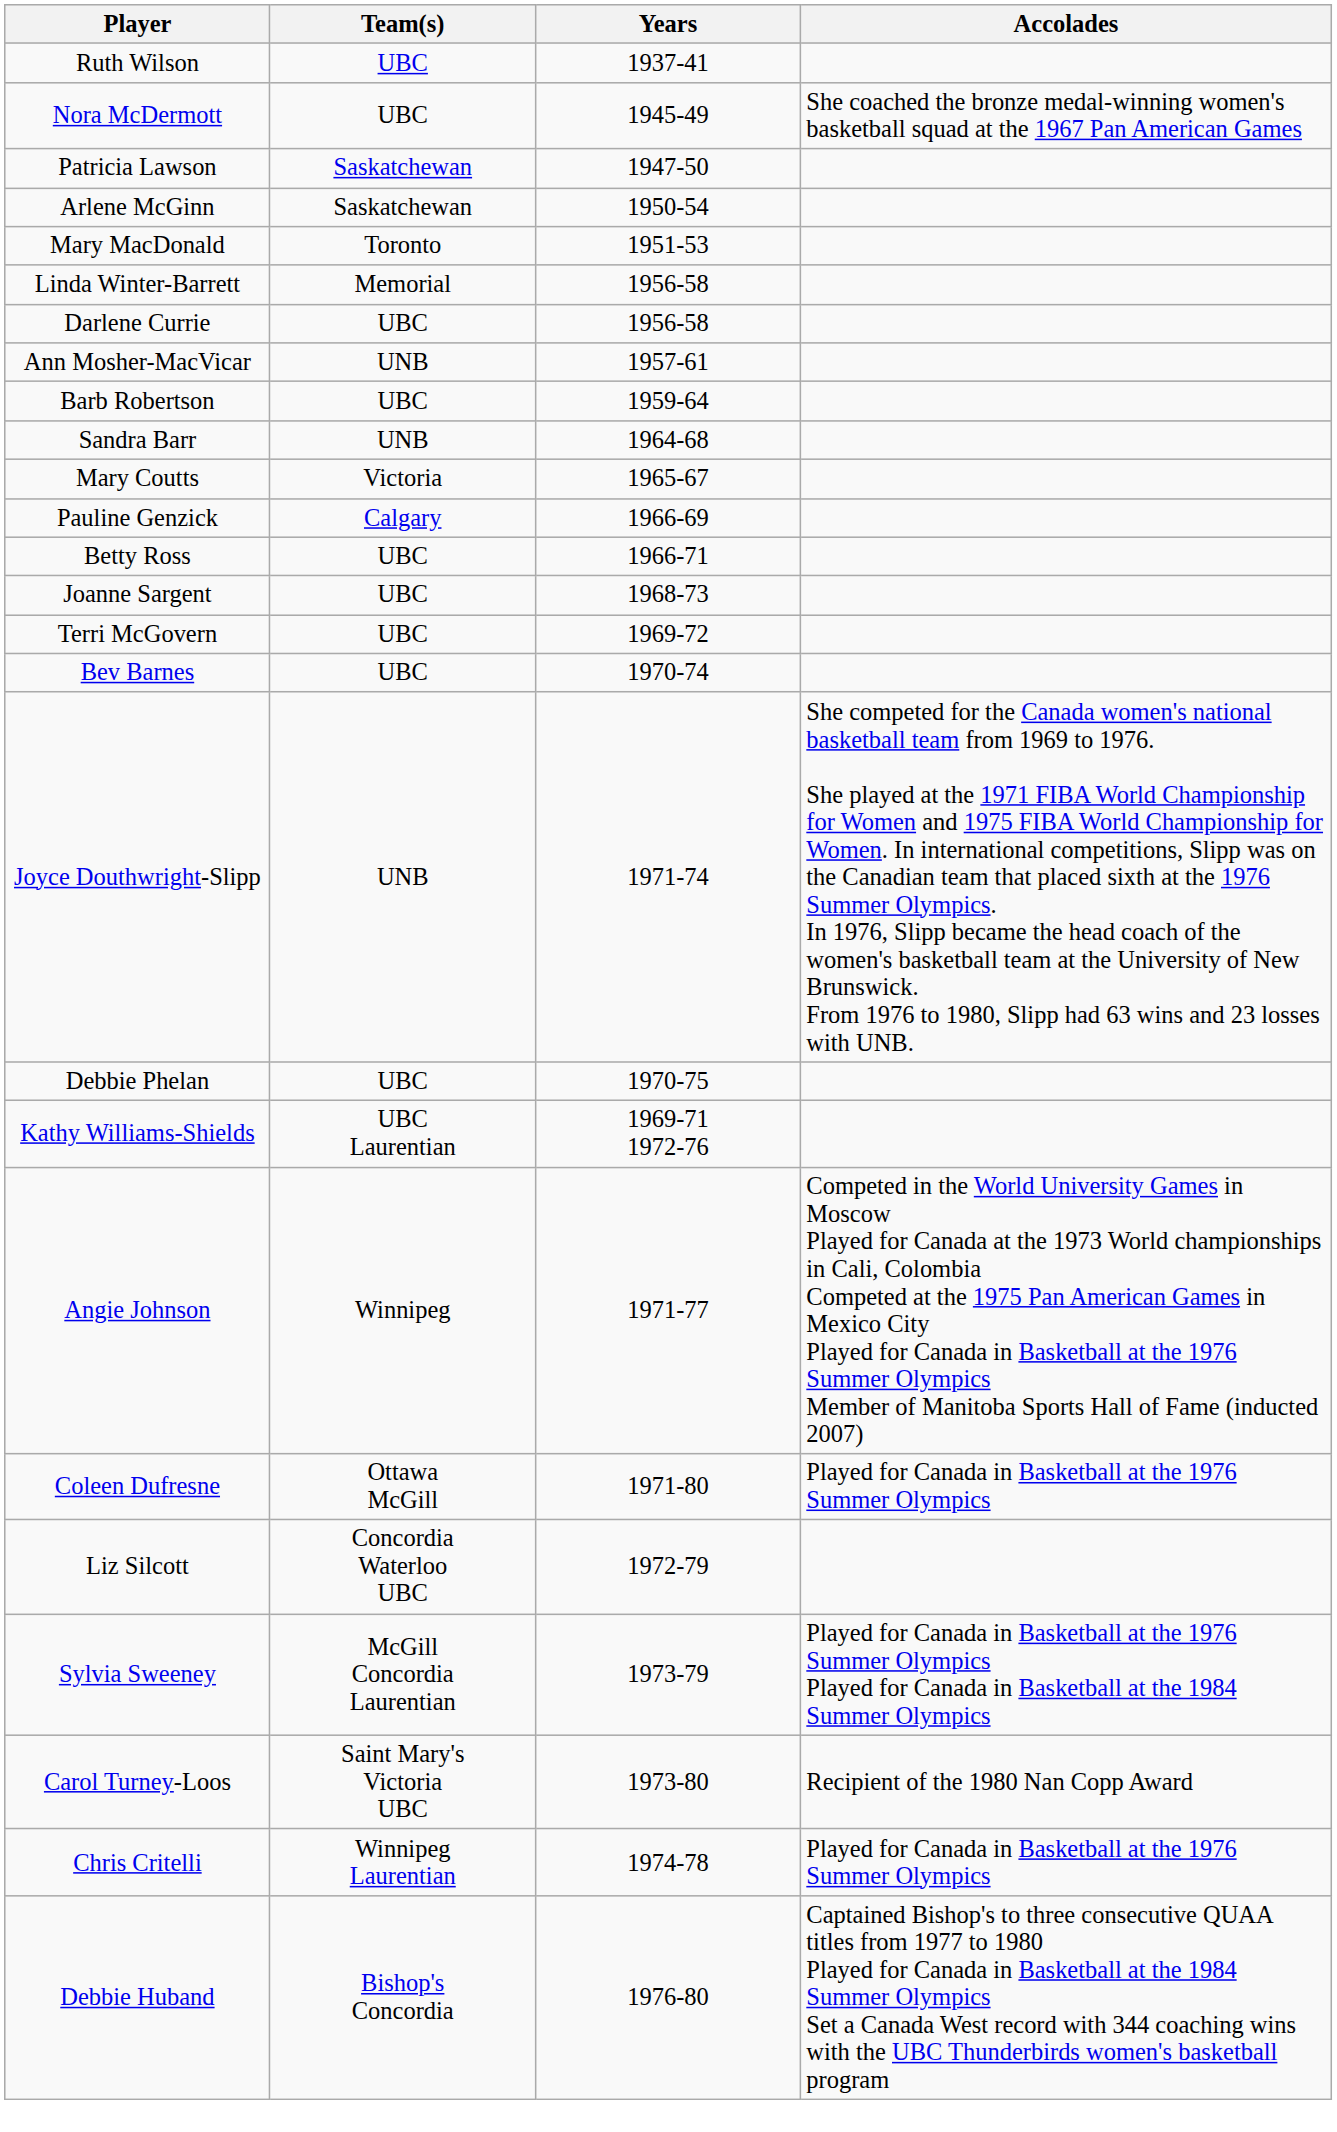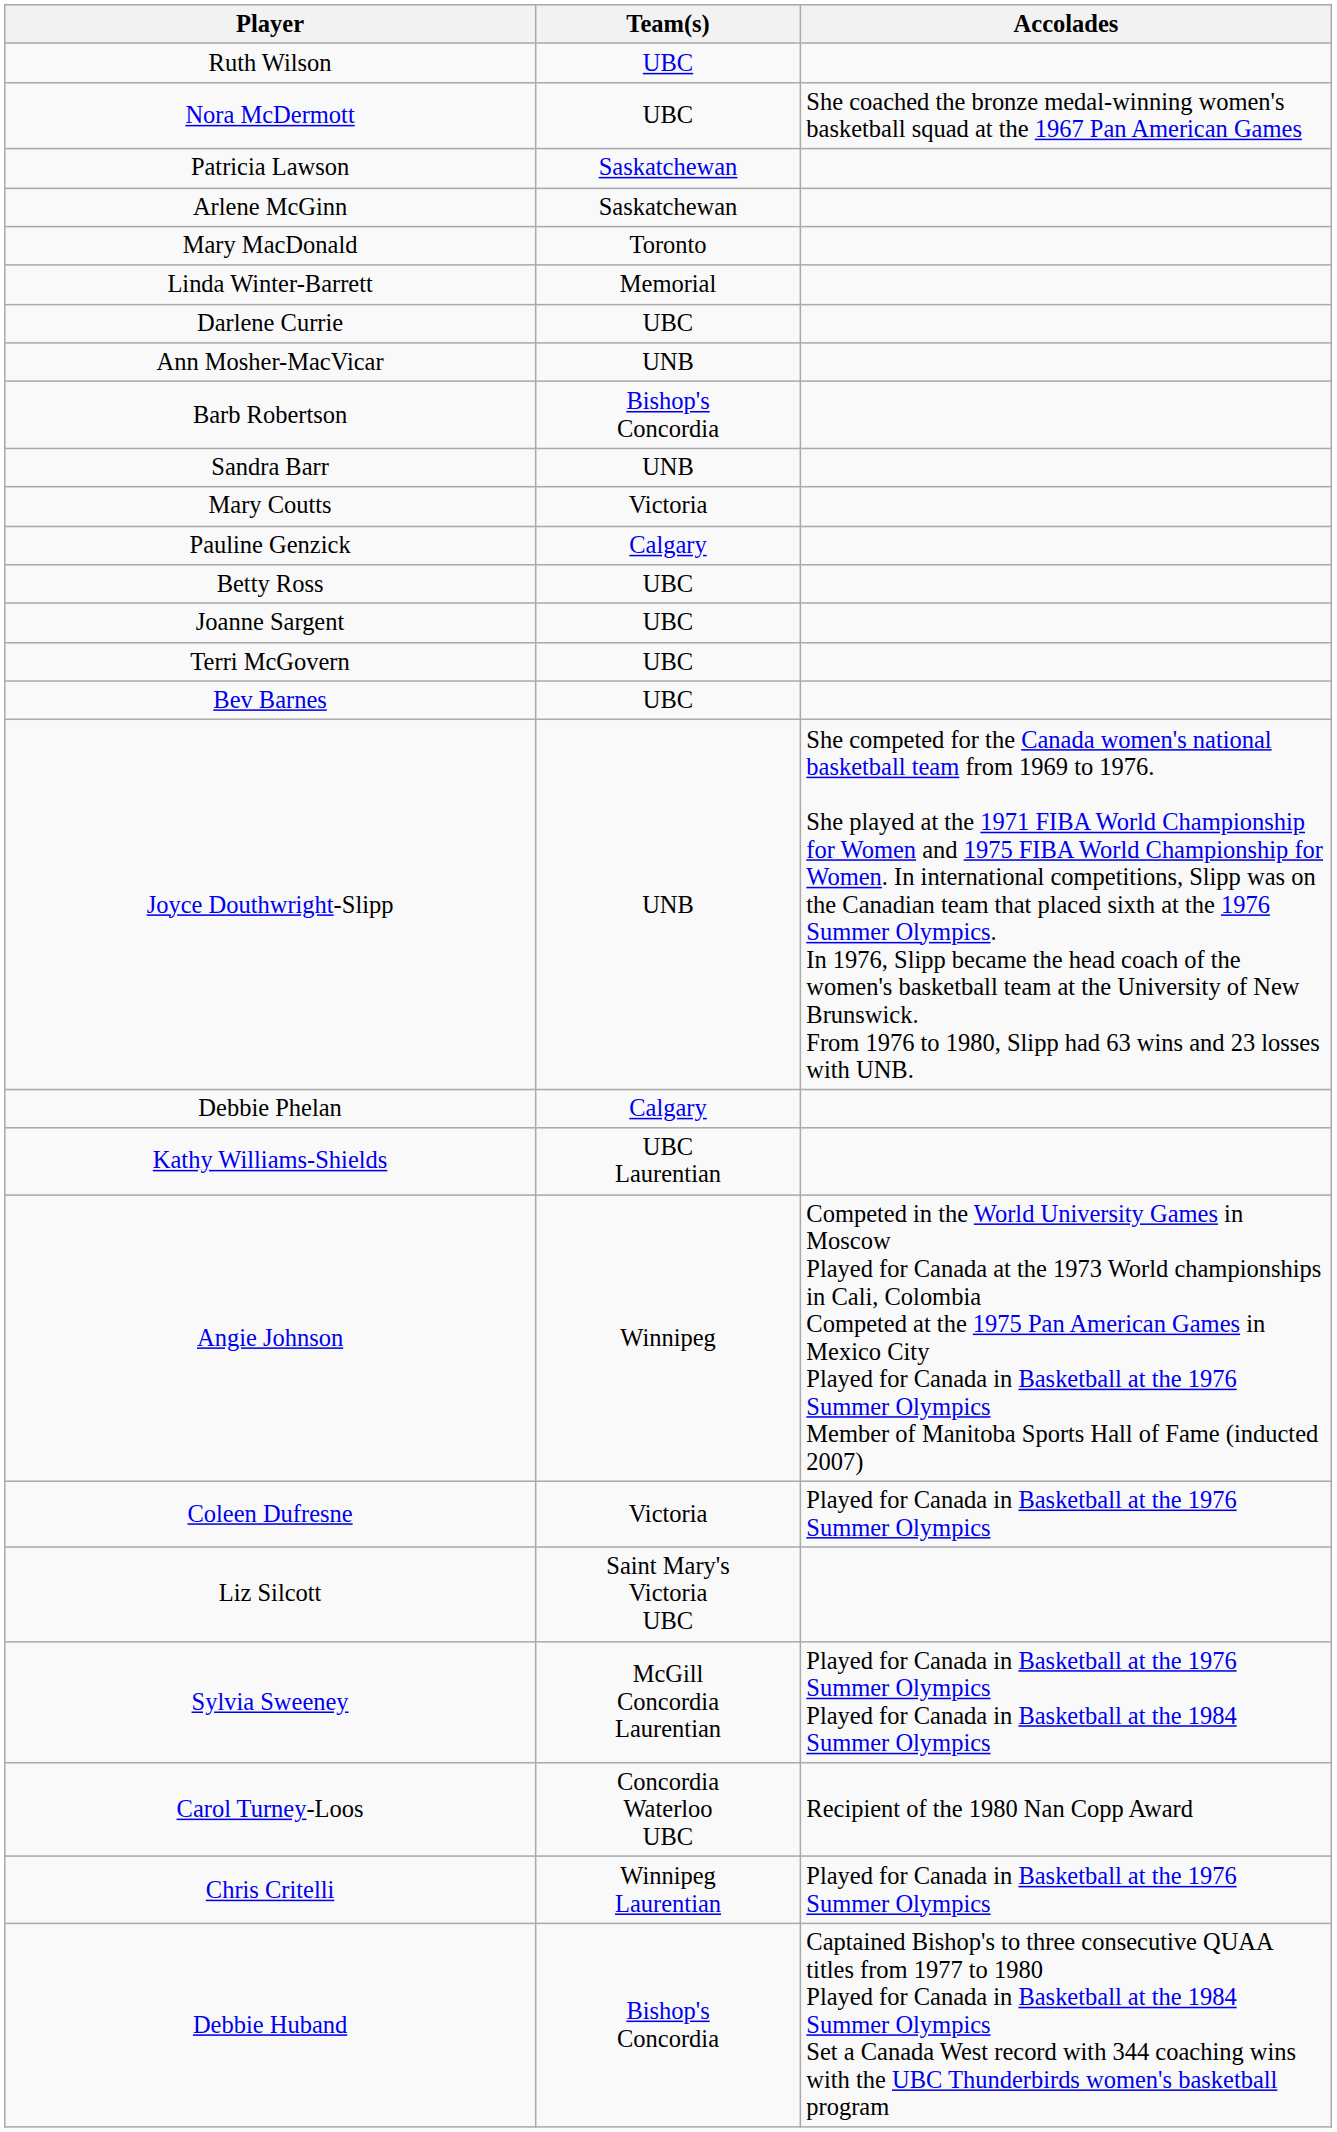 <table class="wikitable" style="text-align:center">
 <tr>
 <th>Player</th>
 <th style="width: 20%;">Team(s)</th>
-<th style="width: 20%;">Years</th>
 <th style="width: 40%;">Accolades</th>
 </tr>
 <tr>
 <td>Ruth Wilson</td>
 <td><a href='#'>UBC</a></td>
-<td>1937-41</td>
 <td style="text-align:left;"></td>
 </tr>
 <tr>
 <td><a href='#'>Nora McDermott</a></td>
 <td>UBC</td>
-<td>1945-49</td>
 <td style="text-align:left;">She coached the bronze medal-winning women's basketball squad at the <a href='#'>1967 Pan American Games</a></td>
 </tr>
 <tr>
 <td>Patricia Lawson</td>
 <td><a href='#'>Saskatchewan</a></td>
-<td>1947-50</td>
 <td style="text-align:left;"></td>
 </tr>
 <tr>
 <td>Arlene McGinn</td>
 <td>Saskatchewan</td>
-<td>1950-54</td>
 <td style="text-align:left;"></td>
 </tr>
 <tr>
 <td>Mary MacDonald</td>
 <td>Toronto</td>
-<td>1951-53</td>
 <td style="text-align:left;"></td>
 </tr>
 <tr>
 <td>Linda Winter-Barrett</td>
 <td>Memorial</td>
-<td>1956-58</td>
 <td style="text-align:left;"></td>
 </tr>
 <tr>
 <td>Darlene Currie</td>
 <td>UBC</td>
-<td>1956-58</td>
 <td style="text-align:left;"></td>
 </tr>
 <tr>
 <td>Ann Mosher-MacVicar</td>
 <td>UNB</td>
-<td>1957-61</td>
 <td style="text-align:left;"></td>
 </tr>
 <tr>
 <td>Barb Robertson</td>
-<td>UBC</td>
-<td>1959-64</td>
+<td><a href='#'>Bishop's</a><br> Concordia</td>
 <td style="text-align:left;"></td>
 </tr>
 <tr>
 <td>Sandra Barr</td>
 <td>UNB</td>
-<td>1964-68</td>
 <td style="text-align:left;"></td>
 </tr>
 <tr>
 <td>Mary Coutts</td>
 <td>Victoria</td>
-<td>1965-67</td>
 <td style="text-align:left;"></td>
 </tr>
 <tr>
 <td>Pauline Genzick</td>
 <td><a href='#'>Calgary</a></td>
-<td>1966-69</td>
 <td style="text-align:left;"></td>
 </tr>
 <tr>
 <td>Betty Ross</td>
 <td>UBC</td>
-<td>1966-71</td>
 <td style="text-align:left;"></td>
 </tr>
 <tr>
 <td>Joanne Sargent</td>
 <td>UBC</td>
-<td>1968-73</td>
 <td style="text-align:left;"></td>
 </tr>
 <tr>
 <td>Terri McGovern</td>
 <td>UBC</td>
-<td>1969-72</td>
 <td style="text-align:left;"></td>
 </tr>
 <tr>
 <td><a href='#'>Bev Barnes</a></td>
 <td>UBC</td>
-<td>1970-74</td>
 <td style="text-align:left;"></td>
 </tr>
 <tr>
 <td><a href='#'>Joyce Douthwright</a>-Slipp</td>
 <td>UNB</td>
-<td>1971-74</td>
 <td style="text-align:left;">She competed for the <a href='#'>Canada women's national basketball team</a> from 1969 to 1976.<br><br>She played at the <a href='#'>1971 FIBA World Championship for Women</a> and <a href='#'>1975 FIBA World Championship for Women</a>. In international competitions, Slipp was on the Canadian team that placed sixth at the <a href='#'>1976 Summer Olympics</a>. <br>In 1976, Slipp became the head coach of the women's basketball team at the University of New Brunswick.<br>From 1976 to 1980, Slipp had 63 wins and 23 losses with UNB.</td>
 </tr>
 <tr>
 <td>Debbie Phelan</td>
-<td>UBC</td>
-<td>1970-75</td>
+<td><a href='#'>Calgary</a></td>
 <td style="text-align:left;"></td>
 </tr>
 <tr>
 <td><a href='#'>Kathy Williams-Shields</a></td>
 <td>UBC<br>Laurentian</td>
-<td>1969-71<br>1972-76</td>
 <td style="text-align:left;"></td>
 </tr>
 <tr>
 <td><a href='#'>Angie Johnson</a></td>
 <td>Winnipeg</td>
-<td>1971-77</td>
 <td style="text-align:left;">Competed in the <a href='#'>World University Games</a> in Moscow<br>Played for Canada at the 1973 World championships in Cali, Colombia<br>Competed at the <a href='#'>1975 Pan American Games</a> in Mexico City<br>Played for Canada in <a href='#'>Basketball at the 1976 Summer Olympics</a><br>Member of Manitoba Sports Hall of Fame (inducted 2007)</td>
 </tr>
 <tr>
 <td><a href='#'>Coleen Dufresne</a></td>
-<td>Ottawa<br>McGill</td>
-<td>1971-80</td>
+<td>Victoria</td>
 <td style="text-align:left;">Played for Canada in <a href='#'>Basketball at the 1976 Summer Olympics</a></td>
 </tr>
 <tr>
 <td>Liz Silcott</td>
-<td>Concordia<br>Waterloo<br> UBC</td>
-<td>1972-79</td>
+<td>Saint Mary's<br> Victoria<br> UBC</td>
 <td style="text-align:left;"></td>
 </tr>
 <tr>
 <td><a href='#'>Sylvia Sweeney</a></td>
 <td>McGill<br>Concordia<br> Laurentian</td>
-<td>1973-79</td>
 <td style="text-align:left;">Played for Canada in <a href='#'>Basketball at the 1976 Summer Olympics</a><br>Played for Canada in <a href='#'>Basketball at the 1984 Summer Olympics</a></td>
 </tr>
 <tr>
 <td><a href='#'>Carol Turney</a>-Loos</td>
-<td>Saint Mary's<br> Victoria<br> UBC</td>
-<td>1973-80</td>
+<td>Concordia<br>Waterloo<br> UBC</td>
 <td style="text-align:left;">Recipient of the 1980 Nan Copp Award</td>
 </tr>
 <tr>
 <td><a href='#'>Chris Critelli</a></td>
 <td>Winnipeg<br><a href='#'>Laurentian</a></td>
-<td>1974-78</td>
 <td style="text-align:left;">Played for Canada in <a href='#'>Basketball at the 1976 Summer Olympics</a></td>
 </tr>
 <tr>
 <td><a href='#'>Debbie Huband</a></td>
 <td><a href='#'>Bishop's</a><br> Concordia</td>
-<td>1976-80</td>
 <td style="text-align:left;">Captained Bishop's to three consecutive QUAA titles from 1977 to 1980<br>Played for Canada in <a href='#'>Basketball at the 1984 Summer Olympics</a><br>Set a Canada West record with 344 coaching wins with the <a href='#'>UBC Thunderbirds women's basketball</a> program</td>
 </tr>
 </table>
